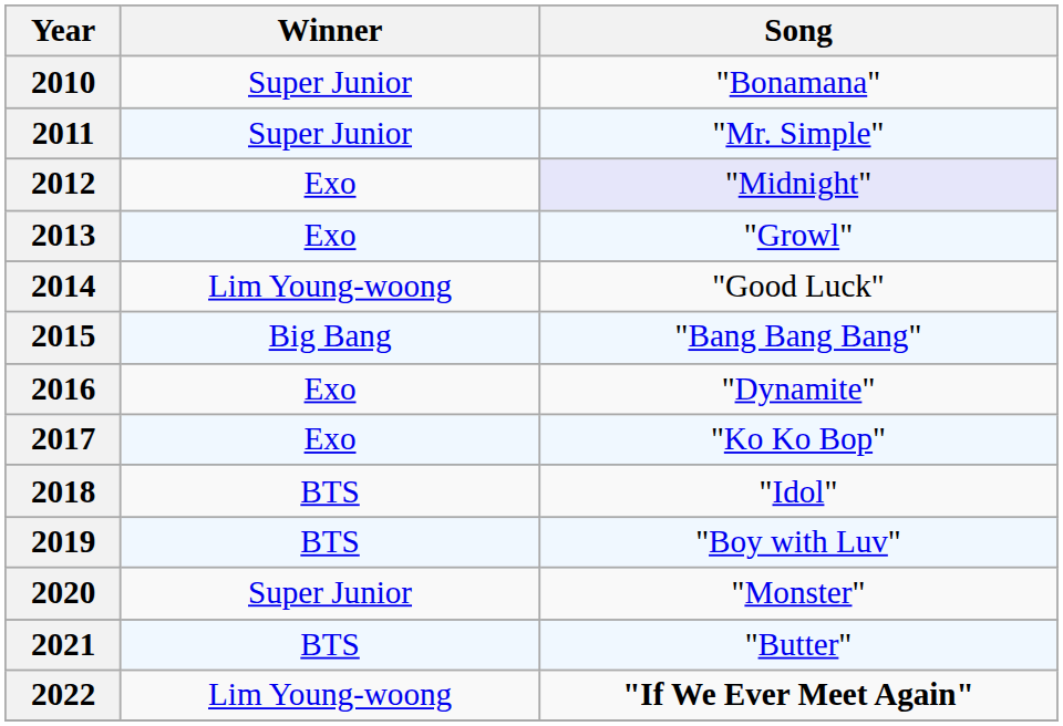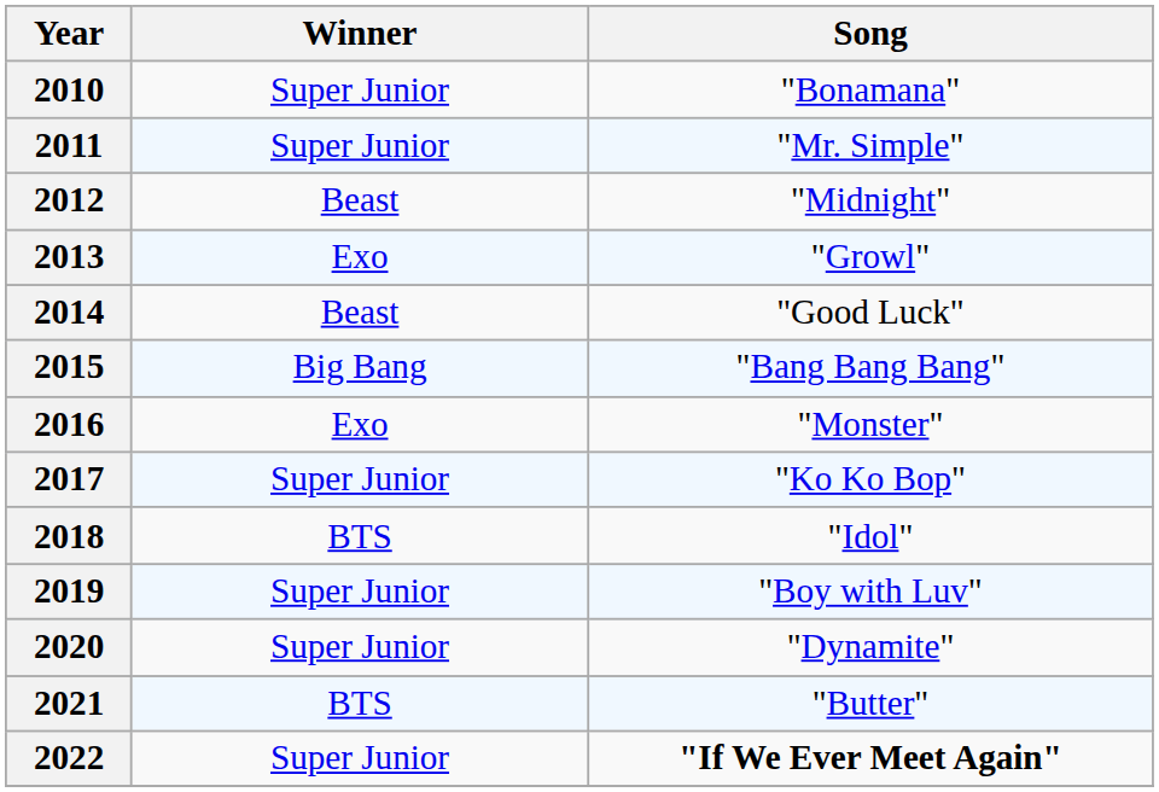 <table class="wikitable plainrowheaders" style="text-align: center">
 <tr>
 <th scope="col" width="50">Year</th>
 <th scope="col" width="200">Winner</th>
 <th scope="col" width="250">Song</th>
 </tr>
 <tr>
 <th scope="row" style="text-align:center;">2010</th>
 <td><a href='#'>Super Junior</a></td>
 <td>"<a href='#'>Bonamana</a>"</td>
 </tr>
 <tr style="background:#F0F8FF">
 <th scope="row" style="text-align:center;">2011</th>
 <td><a href='#'>Super Junior</a></td>
 <td>"<a href='#'>Mr. Simple</a>"</td>
 </tr>
 <tr>
 <th scope="row" style="text-align:center;">2012</th>
-<td><a href='#'>Exo</a></td>
-<td style="background: lavender;">"<a href='#'>Midnight</a>"</td>
+<td><a href='#'>Beast</a></td>
+<td>"<a href='#'>Midnight</a>"</td>
 </tr>
 <tr style="background:#F0F8FF">
 <th scope="row" style="text-align:center;">2013</th>
 <td><a href='#'>Exo</a></td>
 <td>"<a href='#'>Growl</a>"</td>
 </tr>
 <tr>
 <th scope="row" style="text-align:center;">2014</th>
-<td><a href='#'>Lim Young-woong</a></td>
+<td><a href='#'>Beast</a></td>
 <td>"Good Luck"</td>
 </tr>
 <tr style="background:#F0F8FF">
 <th scope="row" style="text-align:center;">2015</th>
 <td><a href='#'>Big Bang</a></td>
 <td>"<a href='#'>Bang Bang Bang</a>"</td>
 </tr>
 <tr>
 <th scope="row" style="text-align:center;">2016</th>
 <td><a href='#'>Exo</a></td>
-<td>"<a href='#'>Dynamite</a>"</td>
+<td>"<a href='#'>Monster</a>"</td>
 </tr>
 <tr style="background:#F0F8FF">
 <th scope="row" style="text-align:center;">2017</th>
-<td><a href='#'>Exo</a></td>
+<td><a href='#'>Super Junior</a></td>
 <td>"<a href='#'>Ko Ko Bop</a>"</td>
 </tr>
 <tr>
 <th scope="row" style="text-align:center;">2018</th>
 <td><a href='#'>BTS</a></td>
 <td>"<a href='#'>Idol</a>"</td>
 </tr>
 <tr style="background:#F0F8FF">
 <th scope="row" style="text-align:center;">2019</th>
-<td><a href='#'>BTS</a></td>
+<td><a href='#'>Super Junior</a></td>
 <td>"<a href='#'>Boy with Luv</a>"</td>
 </tr>
 <tr>
 <th scope="row" style="text-align:center;">2020</th>
 <td><a href='#'>Super Junior</a></td>
-<td>"<a href='#'>Monster</a>"</td>
+<td>"<a href='#'>Dynamite</a>"</td>
 </tr>
 <tr style="background:#F0F8FF">
 <th scope="row" style="text-align:center;">2021</th>
 <td><a href='#'>BTS</a></td>
 <td>"<a href='#'>Butter</a>"</td>
 </tr>
 <tr>
 <th scope="row" style="text-align:center;">2022</th>
-<td><a href='#'>Lim Young-woong</a></td>
+<td><a href='#'>Super Junior</a></td>
 <td><strong>"If We Ever Meet Again"</strong></td>
 </tr>
 <tr>
 </tr>
 </table>
